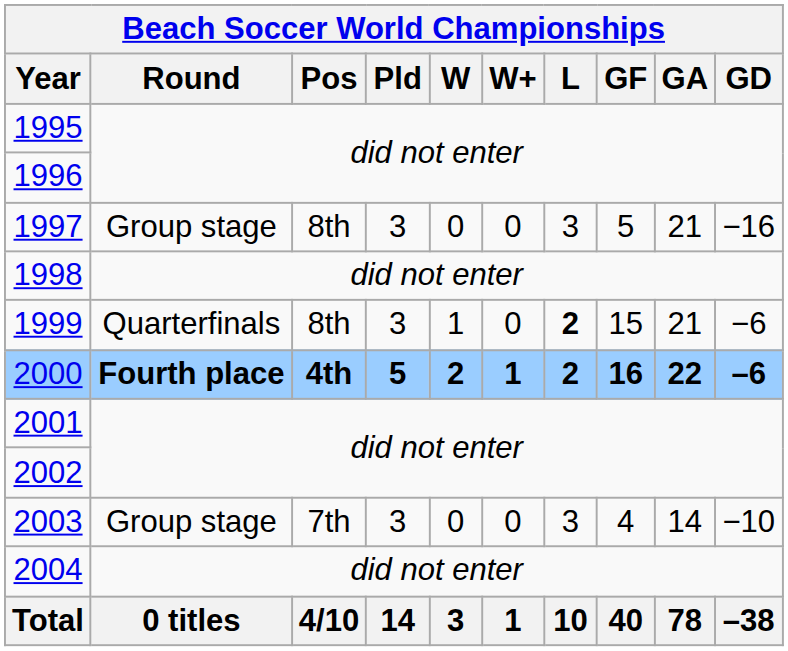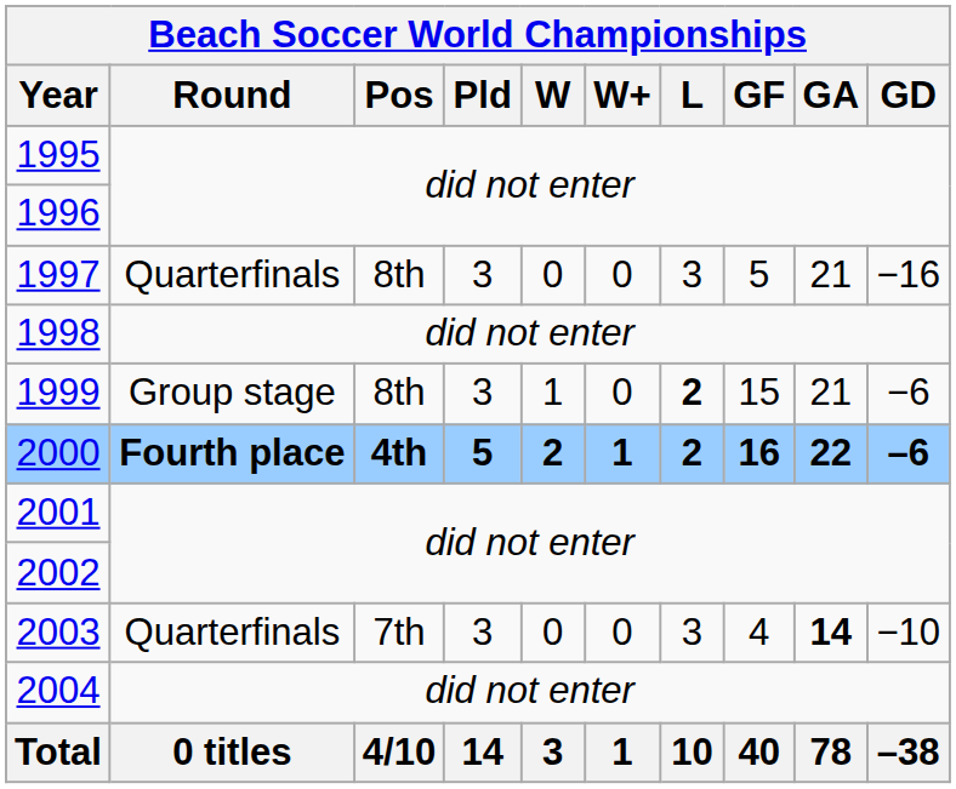 <table class="wikitable" style="text-align: center;">
 <tr>
 <th colspan=10><a href='#'>Beach Soccer World Championships</a></th>
 </tr>
 <tr>
 <th>Year</th>
 <th>Round</th>
 <th width=20>Pos</th>
 <th width=20>Pld</th>
 <th width=20>W</th>
 <th width=20>W+</th>
 <th width=20>L</th>
 <th width=20>GF</th>
 <th width=20>GA</th>
 <th width=20>GD</th>
 </tr>
 <tr>
 <td> <a href='#'>1995</a></td>
 <td rowspan=2 colspan=9><em>did not enter</em></td>
 </tr>
 <tr>
 <td> <a href='#'>1996</a></td>
 </tr>
 <tr>
 <td> <a href='#'>1997</a></td>
-<td>Group stage</td>
+<td>Quarterfinals</td>
 <td>8th</td>
 <td>3</td>
 <td>0</td>
 <td>0</td>
 <td>3</td>
 <td>5</td>
 <td>21</td>
 <td>−16</td>
 </tr>
 <tr>
 <td> <a href='#'>1998</a></td>
 <td colspan=9><em>did not enter</em></td>
 </tr>
 <tr>
 <td> <a href='#'>1999</a></td>
-<td>Quarterfinals</td>
+<td>Group stage</td>
 <td>8th</td>
 <td>3</td>
 <td>1</td>
 <td>0</td>
 <td><strong>2</strong></td>
 <td>15</td>
 <td>21</td>
 <td>−6</td>
 </tr>
 <tr bgcolor=#9acdff>
 <td> <a href='#'>2000</a></td>
 <td><strong>Fourth place</strong></td>
 <td><strong>4th</strong></td>
 <td><strong>5</strong></td>
 <td><strong>2</strong></td>
 <td><strong>1</strong></td>
 <td><strong>2</strong></td>
 <td><strong>16</strong></td>
 <td><strong>22</strong></td>
 <td><strong>–6</strong></td>
 </tr>
 <tr>
 <td> <a href='#'>2001</a></td>
 <td rowspan=2 colspan=9><em>did not enter</em></td>
 </tr>
 <tr>
 <td> <a href='#'>2002</a></td>
 </tr>
 <tr>
 <td> <a href='#'>2003</a></td>
-<td>Group stage</td>
+<td>Quarterfinals</td>
 <td>7th</td>
 <td>3</td>
 <td>0</td>
 <td>0</td>
 <td>3</td>
 <td>4</td>
-<td>14</td>
+<td><strong>14</strong></td>
 <td>−10</td>
 </tr>
 <tr>
 <td> <a href='#'>2004</a></td>
 <td colspan=9><em>did not enter</em></td>
 </tr>
 <tr>
 <th>Total</th>
 <th>0 titles</th>
 <th>4/10</th>
 <th>14</th>
 <th>3</th>
 <th>1</th>
 <th>10</th>
 <th>40</th>
 <th>78</th>
 <th>–38</th>
 </tr>
 </table>
